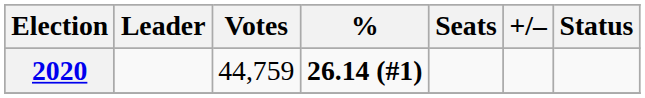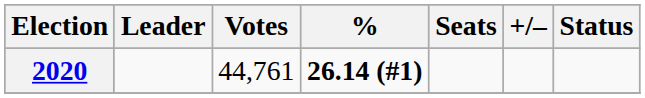 <table class=wikitable style=text-align:right>
 <tr>
 <th>Election</th>
 <th>Leader</th>
 <th>Votes</th>
 <th>%</th>
 <th>Seats</th>
 <th>+/–</th>
 <th>Status</th>
 </tr>
 <tr>
 <th><a href='#'>2020</a></th>
 <td align=left></td>
-<td>44,759</td>
+<td>44,761</td>
 <td><strong>26.14 (#1)</strong></td>
 <td></td>
 <td></td>
 <td></td>
 </tr>
 <tr>
 </tr>
 </table>
